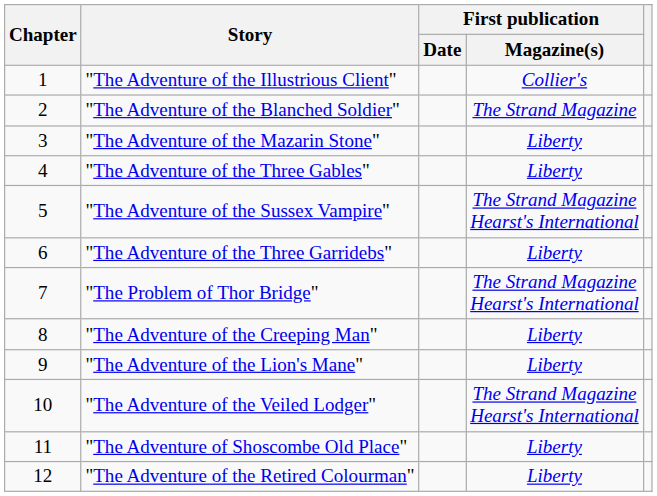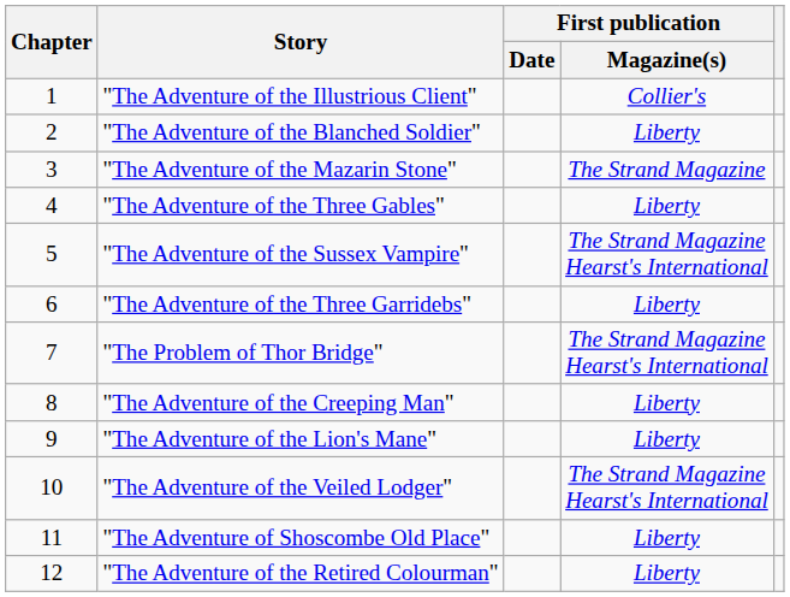 <table class="wikitable sortable" style="text-align:center">
 <tr>
 <th scope="col" rowspan="2">Chapter</th>
 <th scope="col" rowspan="2">Story</th>
 <th scope="col" colspan="2" data-sort-type="date">First publication</th>
 <th rowspan="2" class="unsortable"></th>
 </tr>
 <tr>
 <th scope="col">Date</th>
 <th scope="col">Magazine(s)</th>
 </tr>
 <tr>
 <td>1</td>
 <td style="text-align:left">"<a href='#'>The Adventure of the Illustrious Client</a>"</td>
 <td></td>
 <td><em><a href='#'>Collier's</a></em></td>
 <td></td>
 </tr>
 <tr>
 <td>2</td>
 <td style="text-align:left">"<a href='#'>The Adventure of the Blanched Soldier</a>"</td>
 <td></td>
-<td><em><a href='#'>The Strand Magazine</a></em></td>
+<td><em><a href='#'>Liberty</a></em></td>
 <td></td>
 </tr>
 <tr>
 <td>3</td>
 <td style="text-align:left">"<a href='#'>The Adventure of the Mazarin Stone</a>"</td>
 <td></td>
-<td><em><a href='#'>Liberty</a></em></td>
+<td><em><a href='#'>The Strand Magazine</a></em></td>
 <td></td>
 </tr>
 <tr>
 <td>4</td>
 <td style="text-align:left">"<a href='#'>The Adventure of the Three Gables</a>"</td>
 <td></td>
 <td><em><a href='#'>Liberty</a></em></td>
 <td></td>
 </tr>
 <tr>
 <td>5</td>
 <td style="text-align:left">"<a href='#'>The Adventure of the Sussex Vampire</a>"</td>
 <td></td>
 <td><em><a href='#'>The Strand Magazine</a></em> <br> <em><a href='#'>Hearst's International</a></em></td>
 <td></td>
 </tr>
 <tr>
 <td>6</td>
 <td style="text-align:left">"<a href='#'>The Adventure of the Three Garridebs</a>"</td>
 <td></td>
 <td><em><a href='#'>Liberty</a></em></td>
 <td></td>
 </tr>
 <tr>
 <td>7</td>
 <td style="text-align:left">"<a href='#'>The Problem of Thor Bridge</a>"</td>
 <td></td>
 <td><em><a href='#'>The Strand Magazine</a></em> <br> <em><a href='#'>Hearst's International</a></em></td>
 <td></td>
 </tr>
 <tr>
 <td>8</td>
 <td style="text-align:left">"<a href='#'>The Adventure of the Creeping Man</a>"</td>
 <td></td>
 <td><em><a href='#'>Liberty</a></em></td>
 <td></td>
 </tr>
 <tr>
 <td>9</td>
 <td style="text-align:left">"<a href='#'>The Adventure of the Lion's Mane</a>"</td>
 <td></td>
 <td><em><a href='#'>Liberty</a></em></td>
 <td></td>
 </tr>
 <tr>
 <td>10</td>
 <td style="text-align:left">"<a href='#'>The Adventure of the Veiled Lodger</a>"</td>
 <td></td>
 <td><em><a href='#'>The Strand Magazine</a></em> <br> <em><a href='#'>Hearst's International</a></em></td>
 <td></td>
 </tr>
 <tr>
 <td>11</td>
 <td style="text-align:left">"<a href='#'>The Adventure of Shoscombe Old Place</a>"</td>
 <td></td>
 <td><em><a href='#'>Liberty</a></em></td>
 <td></td>
 </tr>
 <tr>
 <td>12</td>
 <td style="text-align:left">"<a href='#'>The Adventure of the Retired Colourman</a>"</td>
 <td></td>
 <td><em><a href='#'>Liberty</a></em></td>
 <td></td>
 </tr>
 </table>
